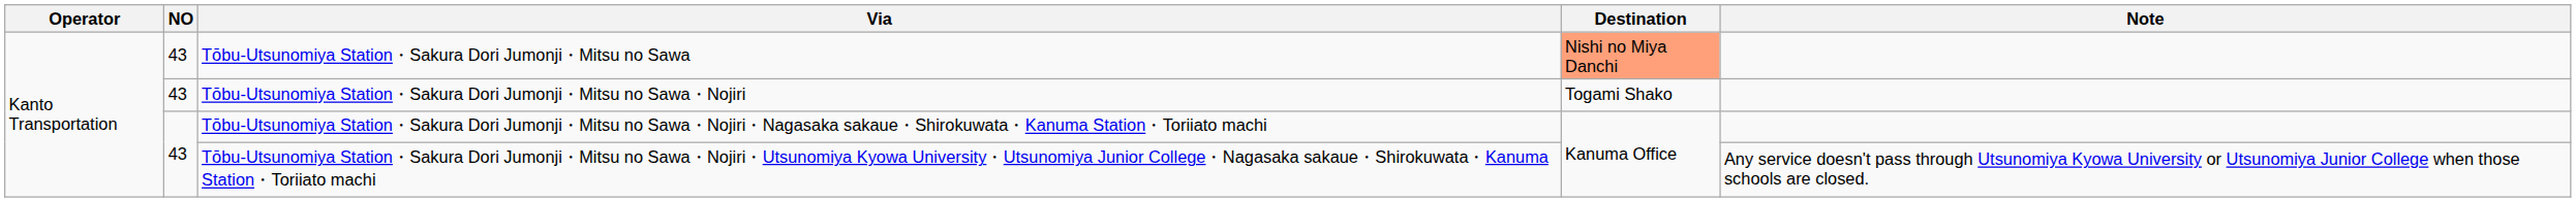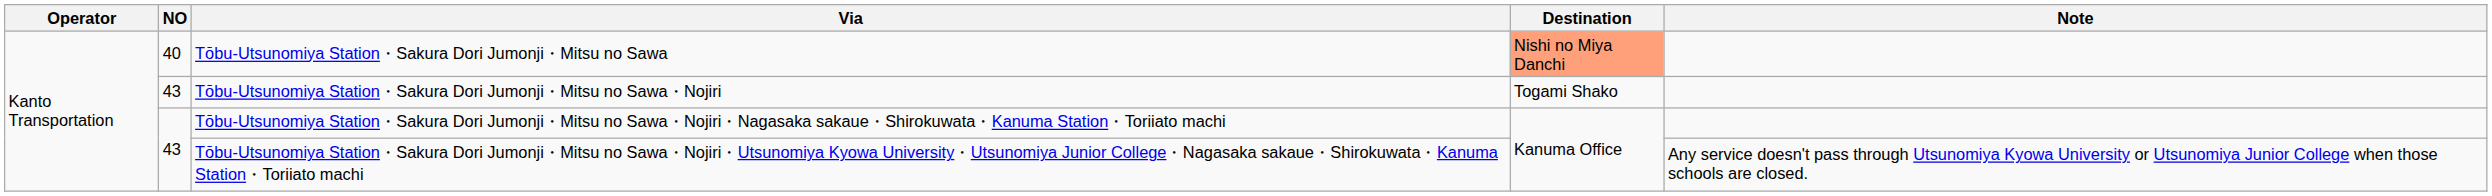 <table class="wikitable" style="font-size:small">
 <tr>
 <th>Operator</th>
 <th>NO</th>
 <th>Via</th>
 <th>Destination</th>
 <th>Note</th>
 </tr>
 <tr>
 <td rowspan="4">Kanto Transportation</td>
-<td>43</td>
+<td>40</td>
 <td><a href='#'>Tōbu-Utsunomiya Station</a>・Sakura Dori Jumonji・Mitsu no Sawa</td>
 <td style="background: lightsalmon;">Nishi no Miya Danchi</td>
 <td></td>
 </tr>
 <tr>
 <td>43</td>
 <td><a href='#'>Tōbu-Utsunomiya Station</a>・Sakura Dori Jumonji・Mitsu no Sawa・Nojiri</td>
 <td>Togami Shako</td>
 <td></td>
 </tr>
 <tr>
 <td rowspan="2">43</td>
 <td><a href='#'>Tōbu-Utsunomiya Station</a>・Sakura Dori Jumonji・Mitsu no Sawa・Nojiri・Nagasaka sakaue・Shirokuwata・<a href='#'>Kanuma Station</a>・Toriiato machi</td>
 <td rowspan="2">Kanuma Office</td>
 <td></td>
 </tr>
 <tr>
 <td><a href='#'>Tōbu-Utsunomiya Station</a>・Sakura Dori Jumonji・Mitsu no Sawa・Nojiri・<a href='#'>Utsunomiya Kyowa University</a>・<a href='#'>Utsunomiya Junior College</a>・Nagasaka sakaue・Shirokuwata・<a href='#'>Kanuma Station</a>・Toriiato machi</td>
 <td>Any service doesn't pass through <a href='#'>Utsunomiya Kyowa University</a> or <a href='#'>Utsunomiya Junior College</a> when those schools are closed.</td>
 </tr>
 </table>
